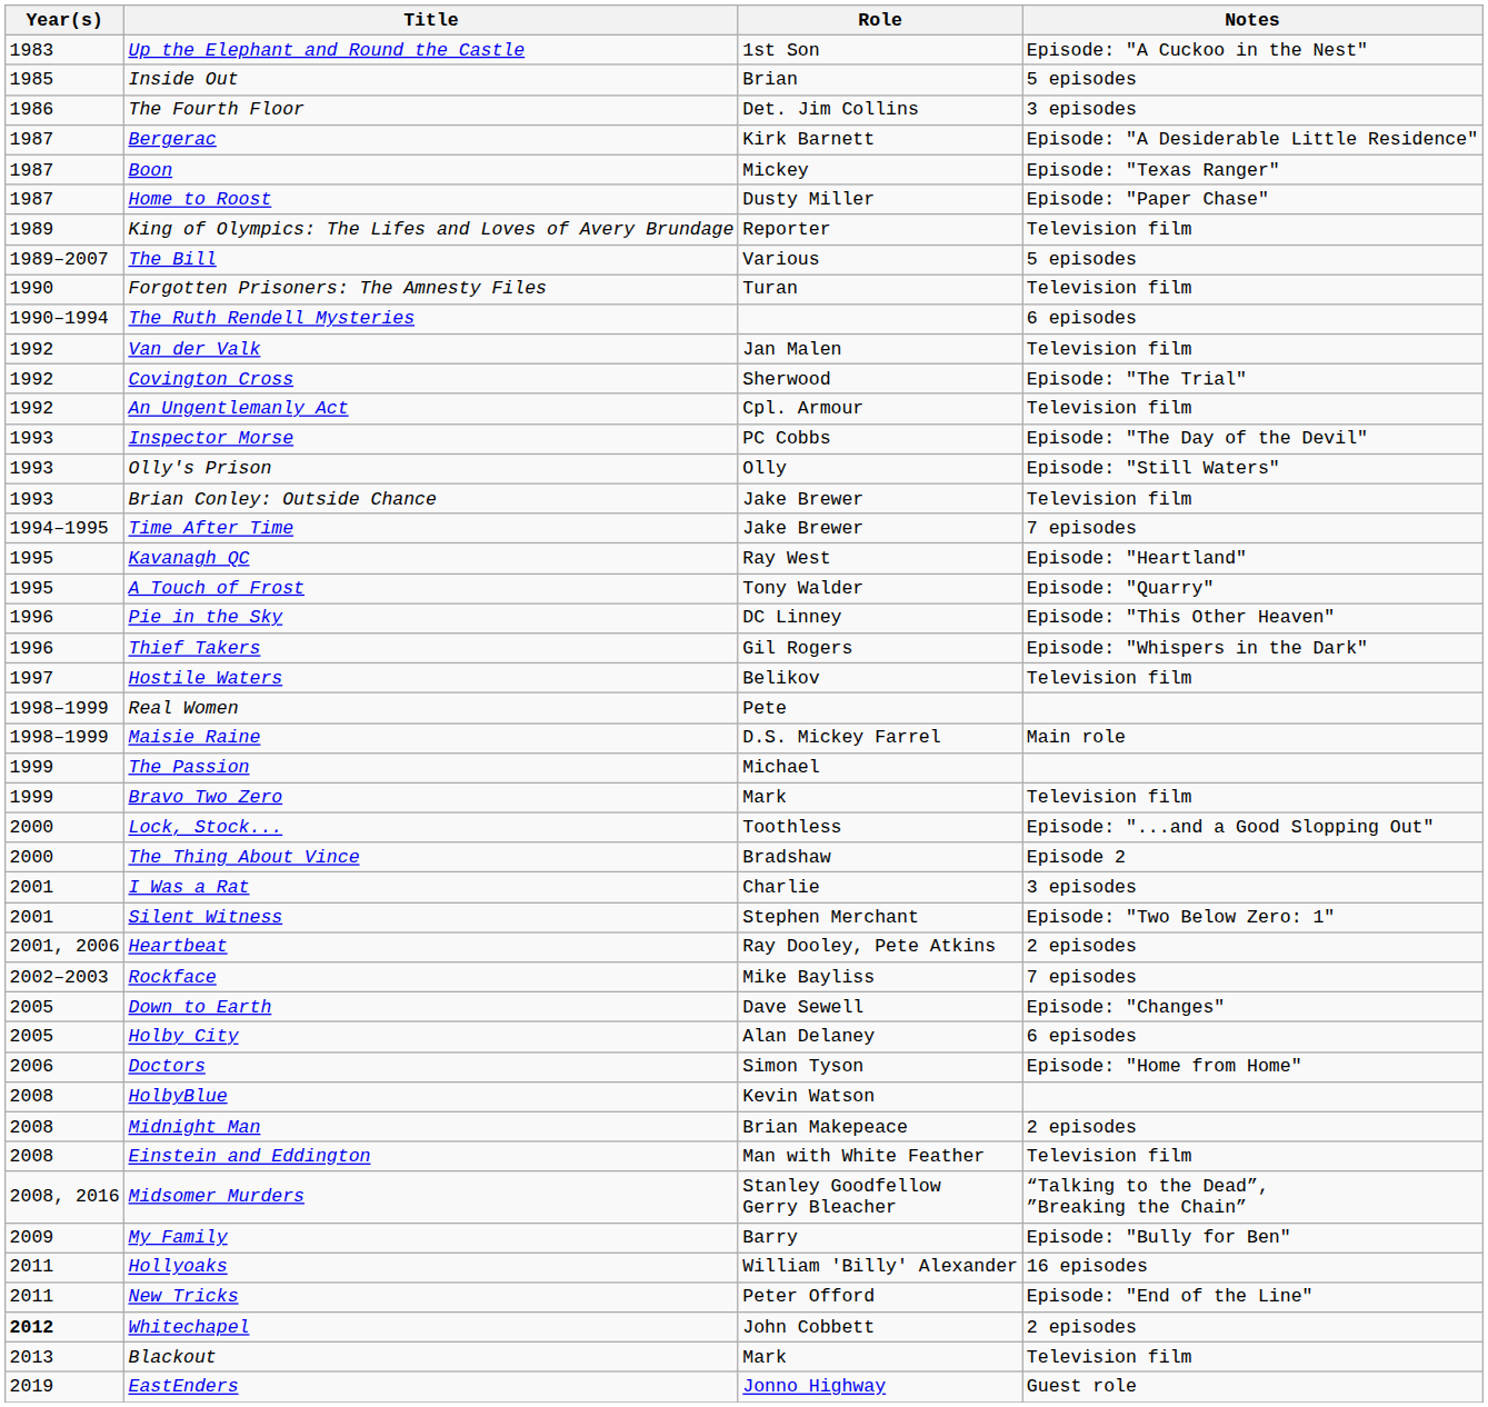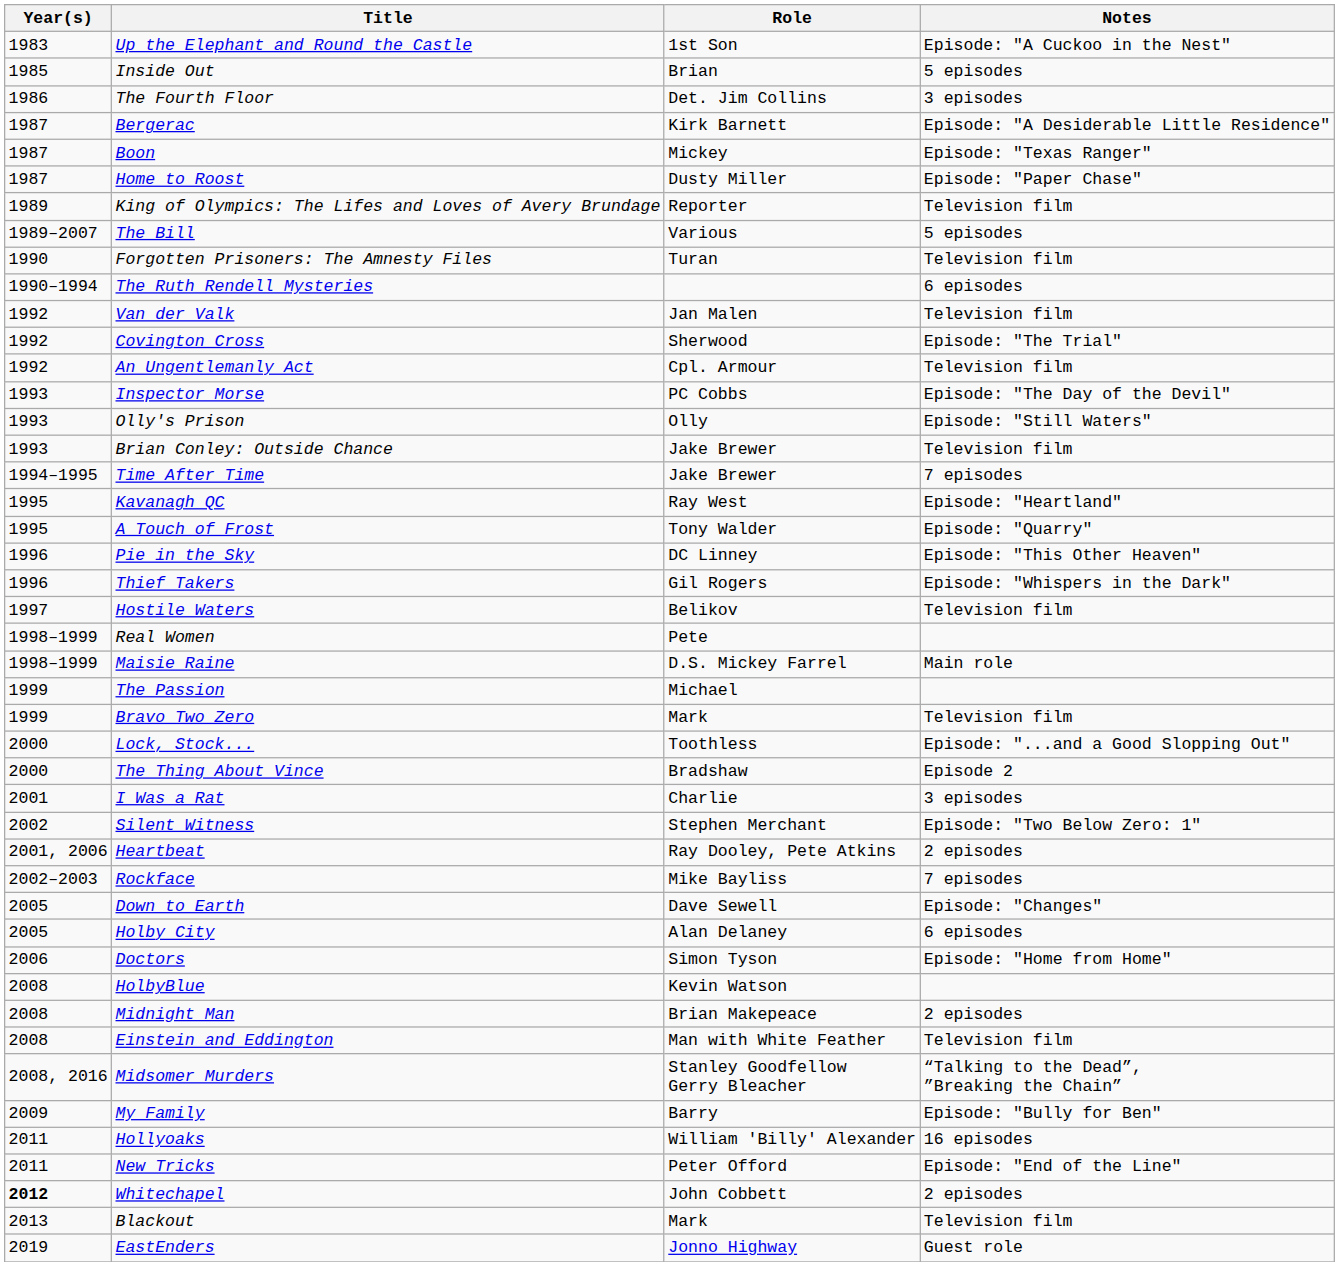 <table class="wikitable sortable">
 <tr>
 <th>Year(s)</th>
 <th>Title</th>
 <th>Role</th>
 <th class="unsortable">Notes</th>
 </tr>
 <tr>
 <td>1983</td>
 <td><em><a href='#'>Up the Elephant and Round the Castle</a></em></td>
 <td>1st Son</td>
 <td>Episode: "A Cuckoo in the Nest"</td>
 </tr>
 <tr>
 <td>1985</td>
 <td><em>Inside Out</em></td>
 <td>Brian</td>
 <td>5 episodes</td>
 </tr>
 <tr>
 <td>1986</td>
 <td><em>The Fourth Floor</em></td>
 <td>Det. Jim Collins</td>
 <td>3 episodes</td>
 </tr>
 <tr>
 <td>1987</td>
 <td><em><a href='#'>Bergerac</a></em></td>
 <td>Kirk Barnett</td>
 <td>Episode: "A Desiderable Little Residence"</td>
 </tr>
 <tr>
 <td>1987</td>
 <td><em><a href='#'>Boon</a></em></td>
 <td>Mickey</td>
 <td>Episode: "Texas Ranger"</td>
 </tr>
 <tr>
 <td>1987</td>
 <td><em><a href='#'>Home to Roost</a></em></td>
 <td>Dusty Miller</td>
 <td>Episode: "Paper Chase"</td>
 </tr>
 <tr>
 <td>1989</td>
 <td><em>King of Olympics: The Lifes and Loves of Avery Brundage</em></td>
 <td>Reporter</td>
 <td>Television film</td>
 </tr>
 <tr>
 <td>1989–2007</td>
 <td><em><a href='#'>The Bill</a></em></td>
 <td>Various</td>
 <td>5 episodes</td>
 </tr>
 <tr>
 <td>1990</td>
 <td><em>Forgotten Prisoners: The Amnesty Files</em></td>
 <td>Turan</td>
 <td>Television film</td>
 </tr>
 <tr>
 <td>1990–1994</td>
 <td><em><a href='#'>The Ruth Rendell Mysteries</a></em></td>
 <td></td>
 <td>6 episodes</td>
 </tr>
 <tr>
 <td>1992</td>
 <td><em><a href='#'>Van der Valk</a></em></td>
 <td>Jan Malen</td>
 <td>Television film</td>
 </tr>
 <tr>
 <td>1992</td>
 <td><em><a href='#'>Covington Cross</a></em></td>
 <td>Sherwood</td>
 <td>Episode: "The Trial"</td>
 </tr>
 <tr>
 <td>1992</td>
 <td><em><a href='#'>An Ungentlemanly Act</a></em></td>
 <td>Cpl. Armour</td>
 <td>Television film</td>
 </tr>
 <tr>
 <td>1993</td>
 <td><em><a href='#'>Inspector Morse</a></em></td>
 <td>PC Cobbs</td>
 <td>Episode: "The Day of the Devil"</td>
 </tr>
 <tr>
 <td>1993</td>
 <td><em>Olly's Prison</em></td>
 <td>Olly</td>
 <td>Episode: "Still Waters"</td>
 </tr>
 <tr>
 <td>1993</td>
 <td><em>Brian Conley: Outside Chance</em></td>
 <td>Jake Brewer</td>
 <td>Television film</td>
 </tr>
 <tr>
 <td>1994–1995</td>
 <td><em><a href='#'>Time After Time</a></em></td>
 <td>Jake Brewer</td>
 <td>7 episodes</td>
 </tr>
 <tr>
 <td>1995</td>
 <td><em><a href='#'>Kavanagh QC</a></em></td>
 <td>Ray West</td>
 <td>Episode: "Heartland"</td>
 </tr>
 <tr>
 <td>1995</td>
 <td><em><a href='#'>A Touch of Frost</a></em></td>
 <td>Tony Walder</td>
 <td>Episode: "Quarry"</td>
 </tr>
 <tr>
 <td>1996</td>
 <td><em><a href='#'>Pie in the Sky</a></em></td>
 <td>DC Linney</td>
 <td>Episode: "This Other Heaven"</td>
 </tr>
 <tr>
 <td>1996</td>
 <td><em><a href='#'>Thief Takers</a></em></td>
 <td>Gil Rogers</td>
 <td>Episode: "Whispers in the Dark"</td>
 </tr>
 <tr>
 <td>1997</td>
 <td><em><a href='#'>Hostile Waters</a></em></td>
 <td>Belikov</td>
 <td>Television film</td>
 </tr>
 <tr>
 <td>1998–1999</td>
 <td><em>Real Women</em></td>
 <td>Pete</td>
 <td></td>
 </tr>
 <tr>
 <td>1998–1999</td>
 <td><em><a href='#'>Maisie Raine</a></em></td>
 <td>D.S. Mickey Farrel</td>
 <td>Main role</td>
 </tr>
 <tr>
 <td>1999</td>
 <td><em><a href='#'>The Passion</a></em></td>
 <td>Michael</td>
 <td></td>
 </tr>
 <tr>
 <td>1999</td>
 <td><em><a href='#'>Bravo Two Zero</a></em></td>
 <td>Mark</td>
 <td>Television film</td>
 </tr>
 <tr>
 <td>2000</td>
 <td><em><a href='#'>Lock, Stock...</a></em></td>
 <td>Toothless</td>
 <td>Episode: "...and a Good Slopping Out"</td>
 </tr>
 <tr>
 <td>2000</td>
 <td><em><a href='#'>The Thing About Vince</a></em></td>
 <td>Bradshaw</td>
 <td>Episode 2</td>
 </tr>
 <tr>
 <td>2001</td>
 <td><em><a href='#'>I Was a Rat</a></em></td>
 <td>Charlie</td>
 <td>3 episodes</td>
 </tr>
 <tr>
-<td>2001</td>
+<td>2002</td>
 <td><em><a href='#'>Silent Witness</a></em></td>
 <td>Stephen Merchant</td>
 <td>Episode: "Two Below Zero: 1"</td>
 </tr>
 <tr>
 <td>2001, 2006</td>
 <td><em><a href='#'>Heartbeat</a></em></td>
 <td>Ray Dooley, Pete Atkins</td>
 <td>2 episodes</td>
 </tr>
 <tr>
 <td>2002–2003</td>
 <td><em><a href='#'>Rockface</a></em></td>
 <td>Mike Bayliss</td>
 <td>7 episodes</td>
 </tr>
 <tr>
 <td>2005</td>
 <td><em><a href='#'>Down to Earth</a></em></td>
 <td>Dave Sewell</td>
 <td>Episode: "Changes"</td>
 </tr>
 <tr>
 <td>2005</td>
 <td><em><a href='#'>Holby City</a></em></td>
 <td>Alan Delaney</td>
 <td>6 episodes</td>
 </tr>
 <tr>
 <td>2006</td>
 <td><em><a href='#'>Doctors</a></em></td>
 <td>Simon Tyson</td>
 <td>Episode: "Home from Home"</td>
 </tr>
 <tr>
 <td>2008</td>
 <td><em><a href='#'>HolbyBlue</a></em></td>
 <td>Kevin Watson</td>
 <td></td>
 </tr>
 <tr>
 <td>2008</td>
 <td><em><a href='#'>Midnight Man</a></em></td>
 <td>Brian Makepeace</td>
 <td>2 episodes</td>
 </tr>
 <tr>
 <td>2008</td>
 <td><em><a href='#'>Einstein and Eddington</a></em></td>
 <td>Man with White Feather</td>
 <td>Television film</td>
 </tr>
 <tr>
 <td>2008, 2016</td>
 <td><em><a href='#'>Midsomer Murders</a></em></td>
 <td>Stanley Goodfellow<br>Gerry Bleacher</td>
 <td>“Talking to the Dead”,<br>”Breaking the Chain”</td>
 </tr>
 <tr>
 <td>2009</td>
 <td><em><a href='#'>My Family</a></em></td>
 <td>Barry</td>
 <td>Episode: "Bully for Ben"</td>
 </tr>
 <tr>
 <td>2011</td>
 <td><em><a href='#'>Hollyoaks</a></em></td>
 <td>William 'Billy' Alexander</td>
 <td>16 episodes</td>
 </tr>
 <tr>
 <td>2011</td>
 <td><em><a href='#'>New Tricks</a></em></td>
 <td>Peter Offord</td>
 <td>Episode: "End of the Line"</td>
 </tr>
 <tr>
 <td><strong>2012</strong></td>
 <td><em><a href='#'>Whitechapel</a></em></td>
 <td>John Cobbett</td>
 <td>2 episodes</td>
 </tr>
 <tr>
 <td>2013</td>
 <td><em>Blackout</em></td>
 <td>Mark</td>
 <td>Television film</td>
 </tr>
 <tr>
 <td>2019</td>
 <td><em><a href='#'>EastEnders</a></em></td>
 <td><a href='#'>Jonno Highway</a></td>
 <td>Guest role</td>
 </tr>
 </table>
